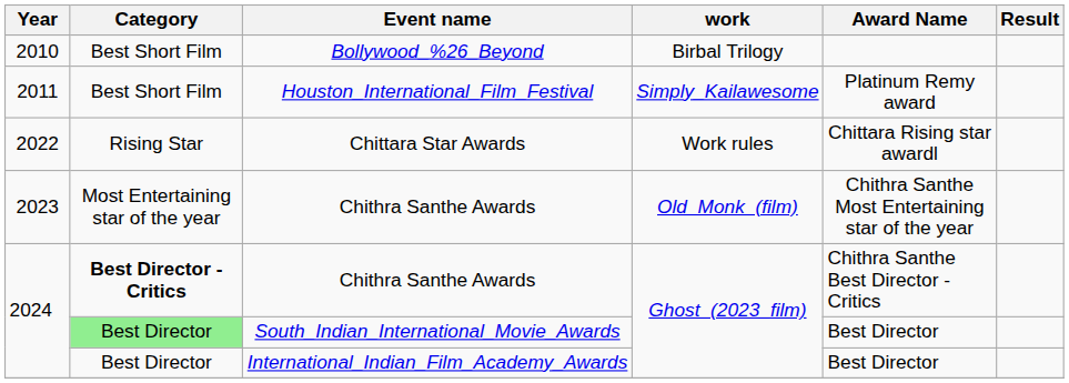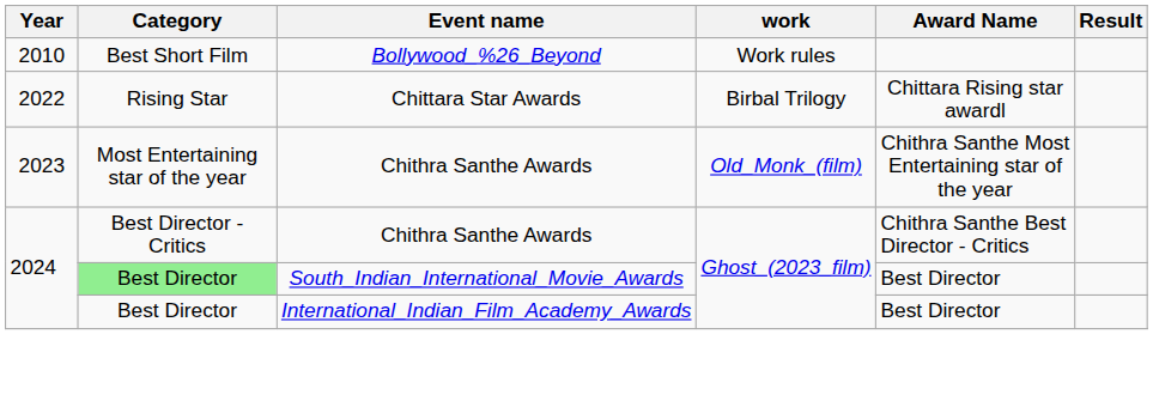 <table class="wikitable" width=100%>
 <tr>
 <th width=8%>Year</th>
 <th width=25%>Category</th>
 <th width=25%>Event name</th>
 <th width=11.5%>work</th>
 <th width=25%>Award Name</th>
 <th width=5.5%>Result</th>
 </tr>
 <tr>
 <td style="text-align: center;">2010</td>
 <td style="text-align: center;">Best Short Film</td>
 <td style="text-align: center;"><em><a href='#'>Bollywood_%26_Beyond </a></em></td>
-<td style="text-align: center;">Birbal Trilogy</td>
+<td style="text-align: center;">Work rules</td>
 <td></td>
-<td></td>
-</tr>
-<tr>
-<td style="text-align: center;">2011</td>
-<td style="text-align: center;">Best Short Film</td>
-<td style="text-align: center;"><em><a href='#'>Houston_International_Film_Festival</a></em></td>
-<td style="text-align: center;"><em><a href='#'>Simply_Kailawesome</a></em></td>
-<td style="text-align: center;">Platinum Remy award</td>
 <td></td>
 </tr>
 <tr>
 <td style="text-align: center;">2022</td>
 <td style="text-align: center;">Rising Star</td>
 <td style="text-align: center;">Chittara Star Awards</td>
-<td style="text-align: center;">Work rules</td>
+<td style="text-align: center;">Birbal Trilogy</td>
 <td style="text-align: center;">Chittara Rising star awardl</td>
 <td></td>
 </tr>
 <tr>
 <td style="text-align: center;">2023</td>
 <td style="text-align: center;">Most Entertaining star of the year</td>
 <td style="text-align: center;">Chithra Santhe Awards</td>
 <td style="text-align: center;"><em><a href='#'>Old_Monk_(film)</a></em></td>
 <td style="text-align: center;">Chithra Santhe Most Entertaining star of the year</td>
 <td></td>
 </tr>
 <tr>
 <td rowspan="3">2024</td>
-<td style="text-align: center;"><strong>Best Director - Critics</strong></td>
+<td style="text-align: center;">Best Director - Critics</td>
 <td style="text-align: center;">Chithra Santhe Awards</td>
 <td style="text-align: center;"rowspan="3"><em><a href='#'>Ghost_(2023_film)</a></em></td>
 <td>Chithra Santhe Best Director - Critics</td>
 <td></td>
 </tr>
 <tr>
 <td style="background: lightgreen; text-align: center;">Best Director</td>
 <td style="text-align: center;"><em><a href='#'>South_Indian_International_Movie_Awards</a></em></td>
 <td>Best Director</td>
 <td></td>
 </tr>
 <tr>
 <td style="text-align: center;">Best Director</td>
 <td style="text-align: center;"><em><a href='#'>International_Indian_Film_Academy_Awards</a></em></td>
 <td>Best Director</td>
 <td></td>
 </tr>
 <tr>
 </tr>
 </table>
